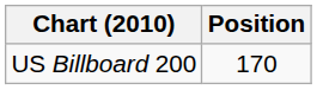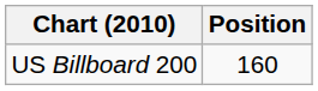 <table class="wikitable">
 <tr>
 <th>Chart (2010)</th>
 <th>Position</th>
 </tr>
 <tr>
 <td>US <em>Billboard</em> 200</td>
-<td align="center">170</td>
+<td align="center">160</td>
 </tr>
 </table>
